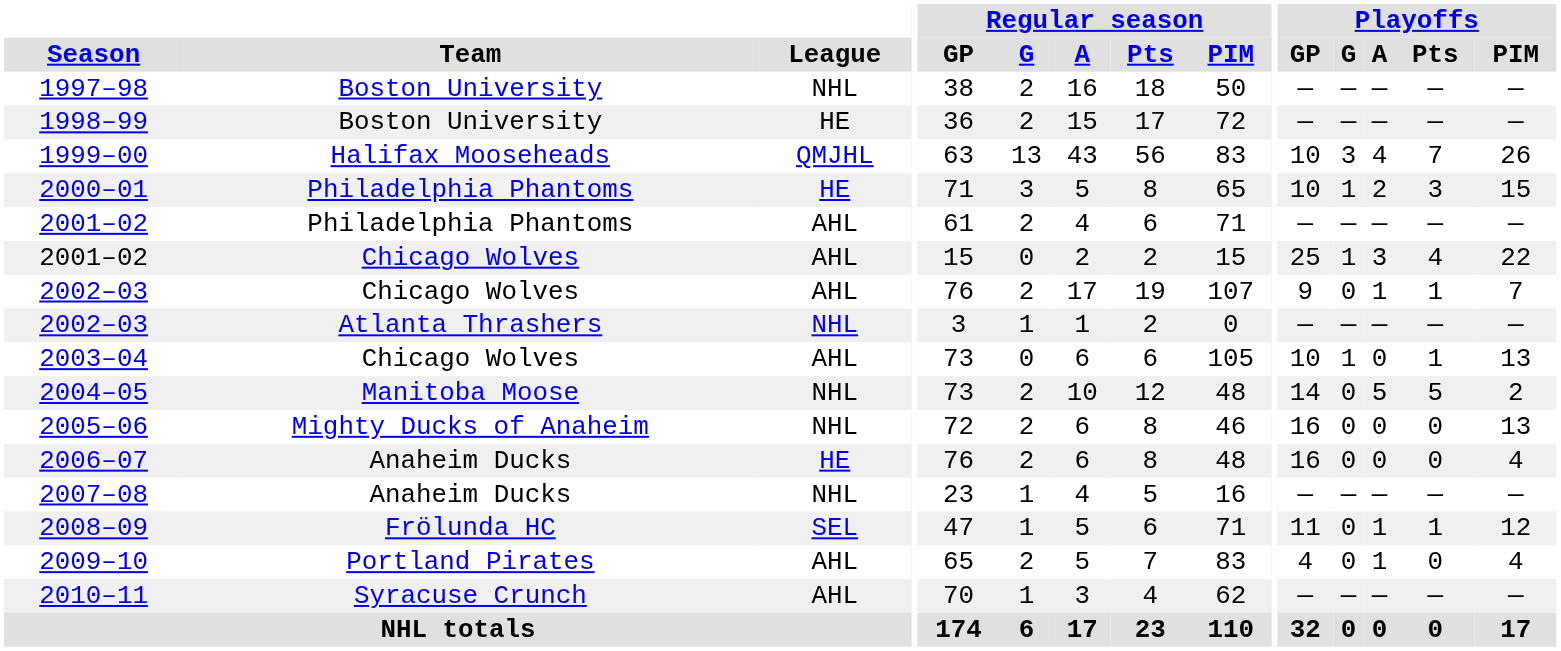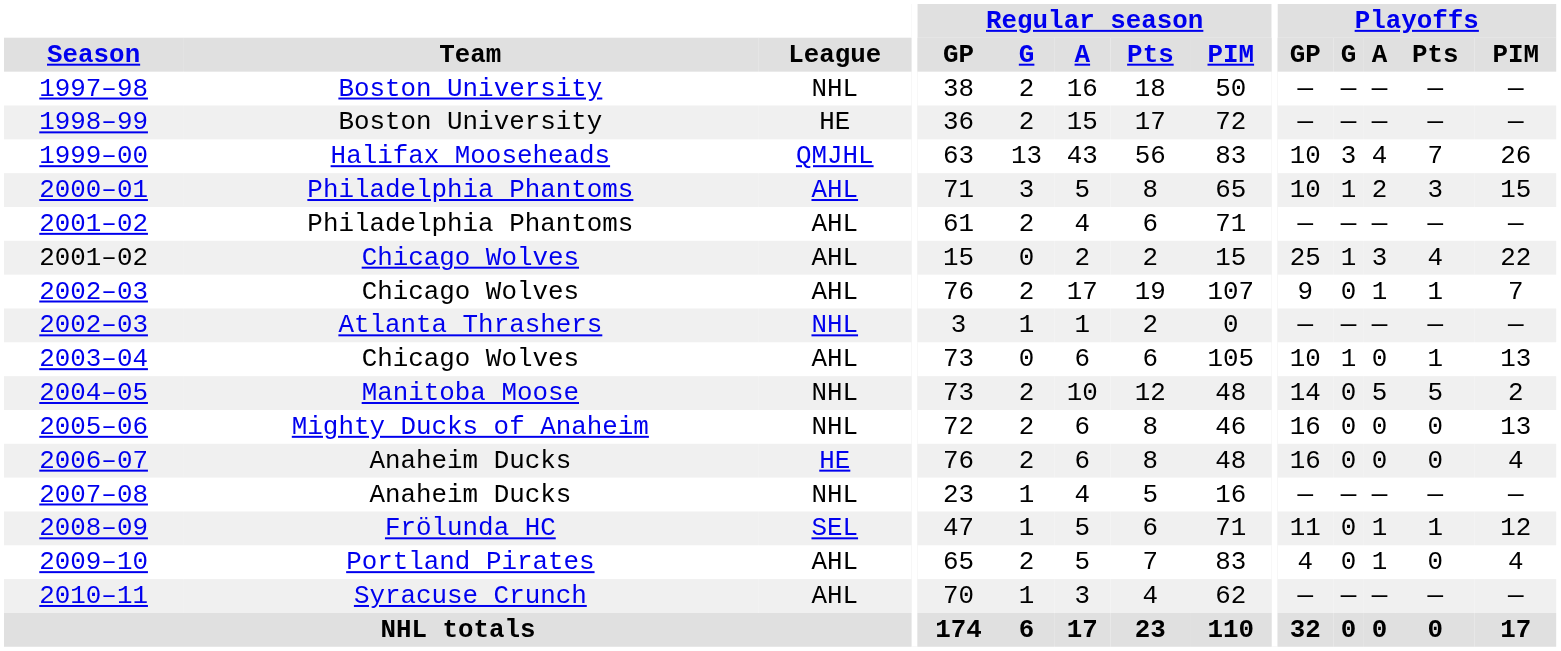 <table border="0" cellpadding="1" cellspacing="0" style="text-align:center; width:60em">
 <tr bgcolor="#e0e0e0">
 <th colspan="3" bgcolor="#ffffff"></th>
 <th rowspan="99" bgcolor="#ffffff"></th>
 <th colspan="5"><a href='#'>Regular season</a></th>
 <th rowspan="99" bgcolor="#ffffff"></th>
 <th colspan="5"><a href='#'>Playoffs</a></th>
 </tr>
 <tr bgcolor="#e0e0e0">
 <th><a href='#'>Season</a></th>
 <th>Team</th>
 <th>League</th>
 <th>GP</th>
 <th><a href='#'>G</a></th>
 <th><a href='#'>A</a></th>
 <th><a href='#'>Pts</a></th>
 <th><a href='#'>PIM</a></th>
 <th>GP</th>
 <th>G</th>
 <th>A</th>
 <th>Pts</th>
 <th>PIM</th>
 </tr>
 <tr>
 <td><a href='#'>1997–98</a></td>
 <td><a href='#'>Boston University</a></td>
 <td>NHL</td>
 <td>38</td>
 <td>2</td>
 <td>16</td>
 <td>18</td>
 <td>50</td>
 <td>—</td>
 <td>—</td>
 <td>—</td>
 <td>—</td>
 <td>—</td>
 </tr>
 <tr bgcolor="#f0f0f0">
 <td><a href='#'>1998–99</a></td>
 <td>Boston University</td>
 <td>HE</td>
 <td>36</td>
 <td>2</td>
 <td>15</td>
 <td>17</td>
 <td>72</td>
 <td>—</td>
 <td>—</td>
 <td>—</td>
 <td>—</td>
 <td>—</td>
 </tr>
 <tr>
 <td><a href='#'>1999–00</a></td>
 <td><a href='#'>Halifax Mooseheads</a></td>
 <td><a href='#'>QMJHL</a></td>
 <td>63</td>
 <td>13</td>
 <td>43</td>
 <td>56</td>
 <td>83</td>
 <td>10</td>
 <td>3</td>
 <td>4</td>
 <td>7</td>
 <td>26</td>
 </tr>
 <tr bgcolor="#f0f0f0">
 <td><a href='#'>2000–01</a></td>
 <td><a href='#'>Philadelphia Phantoms</a></td>
-<td><a href='#'>HE</a></td>
+<td><a href='#'>AHL</a></td>
 <td>71</td>
 <td>3</td>
 <td>5</td>
 <td>8</td>
 <td>65</td>
 <td>10</td>
 <td>1</td>
 <td>2</td>
 <td>3</td>
 <td>15</td>
 </tr>
 <tr>
 <td><a href='#'>2001–02</a></td>
 <td>Philadelphia Phantoms</td>
 <td>AHL</td>
 <td>61</td>
 <td>2</td>
 <td>4</td>
 <td>6</td>
 <td>71</td>
 <td>—</td>
 <td>—</td>
 <td>—</td>
 <td>—</td>
 <td>—</td>
 </tr>
 <tr bgcolor="#f0f0f0">
 <td>2001–02</td>
 <td><a href='#'>Chicago Wolves</a></td>
 <td>AHL</td>
 <td>15</td>
 <td>0</td>
 <td>2</td>
 <td>2</td>
 <td>15</td>
 <td>25</td>
 <td>1</td>
 <td>3</td>
 <td>4</td>
 <td>22</td>
 </tr>
 <tr>
 <td><a href='#'>2002–03</a></td>
 <td>Chicago Wolves</td>
 <td>AHL</td>
 <td>76</td>
 <td>2</td>
 <td>17</td>
 <td>19</td>
 <td>107</td>
 <td>9</td>
 <td>0</td>
 <td>1</td>
 <td>1</td>
 <td>7</td>
 </tr>
 <tr bgcolor="#f0f0f0">
 <td><a href='#'>2002–03</a></td>
 <td><a href='#'>Atlanta Thrashers</a></td>
 <td><a href='#'>NHL</a></td>
 <td>3</td>
 <td>1</td>
 <td>1</td>
 <td>2</td>
 <td>0</td>
 <td>—</td>
 <td>—</td>
 <td>—</td>
 <td>—</td>
 <td>—</td>
 </tr>
 <tr>
 <td><a href='#'>2003–04</a></td>
 <td>Chicago Wolves</td>
 <td>AHL</td>
 <td>73</td>
 <td>0</td>
 <td>6</td>
 <td>6</td>
 <td>105</td>
 <td>10</td>
 <td>1</td>
 <td>0</td>
 <td>1</td>
 <td>13</td>
 </tr>
 <tr bgcolor="#f0f0f0">
 <td><a href='#'>2004–05</a></td>
 <td><a href='#'>Manitoba Moose</a></td>
 <td>NHL</td>
 <td>73</td>
 <td>2</td>
 <td>10</td>
 <td>12</td>
 <td>48</td>
 <td>14</td>
 <td>0</td>
 <td>5</td>
 <td>5</td>
 <td>2</td>
 </tr>
 <tr>
 <td><a href='#'>2005–06</a></td>
 <td><a href='#'>Mighty Ducks of Anaheim</a></td>
 <td>NHL</td>
 <td>72</td>
 <td>2</td>
 <td>6</td>
 <td>8</td>
 <td>46</td>
 <td>16</td>
 <td>0</td>
 <td>0</td>
 <td>0</td>
 <td>13</td>
 </tr>
 <tr bgcolor="#f0f0f0">
 <td><a href='#'>2006–07</a></td>
 <td>Anaheim Ducks</td>
 <td><a href='#'>HE</a></td>
 <td>76</td>
 <td>2</td>
 <td>6</td>
 <td>8</td>
 <td>48</td>
 <td>16</td>
 <td>0</td>
 <td>0</td>
 <td>0</td>
 <td>4</td>
 </tr>
 <tr>
 <td><a href='#'>2007–08</a></td>
 <td>Anaheim Ducks</td>
 <td>NHL</td>
 <td>23</td>
 <td>1</td>
 <td>4</td>
 <td>5</td>
 <td>16</td>
 <td>—</td>
 <td>—</td>
 <td>—</td>
 <td>—</td>
 <td>—</td>
 </tr>
 <tr bgcolor="#f0f0f0">
 <td><a href='#'>2008–09</a></td>
 <td><a href='#'>Frölunda HC</a></td>
 <td><a href='#'>SEL</a></td>
 <td>47</td>
 <td>1</td>
 <td>5</td>
 <td>6</td>
 <td>71</td>
 <td>11</td>
 <td>0</td>
 <td>1</td>
 <td>1</td>
 <td>12</td>
 </tr>
 <tr>
 <td><a href='#'>2009–10</a></td>
 <td><a href='#'>Portland Pirates</a></td>
 <td>AHL</td>
 <td>65</td>
 <td>2</td>
 <td>5</td>
 <td>7</td>
 <td>83</td>
 <td>4</td>
 <td>0</td>
 <td>1</td>
 <td>0</td>
 <td>4</td>
 </tr>
 <tr bgcolor="#f0f0f0">
 <td><a href='#'>2010–11</a></td>
 <td><a href='#'>Syracuse Crunch</a></td>
 <td>AHL</td>
 <td>70</td>
 <td>1</td>
 <td>3</td>
 <td>4</td>
 <td>62</td>
 <td>—</td>
 <td>—</td>
 <td>—</td>
 <td>—</td>
 <td>—</td>
 </tr>
 <tr ALIGN="center" bgcolor="#e0e0e0">
 <th colspan="3">NHL totals</th>
 <th>174</th>
 <th>6</th>
 <th>17</th>
 <th>23</th>
 <th>110</th>
 <th>32</th>
 <th>0</th>
 <th>0</th>
 <th>0</th>
 <th>17</th>
 </tr>
 </table>
